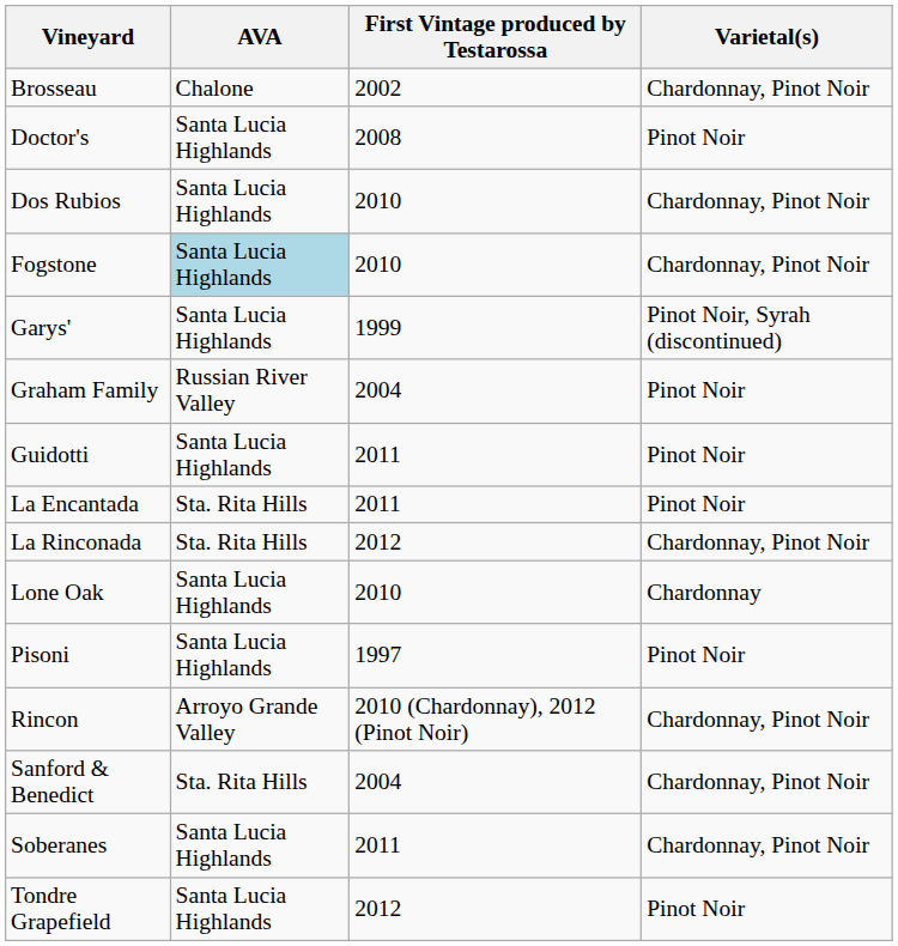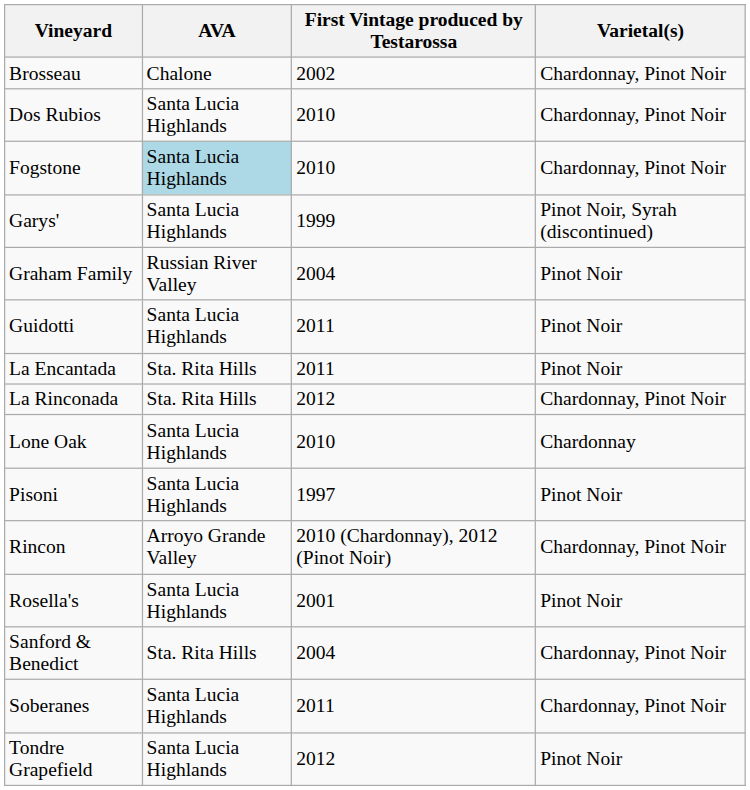 <table class="wikitable">
 <tr>
 <th>Vineyard</th>
 <th>AVA</th>
 <th>First Vintage produced by Testarossa</th>
 <th>Varietal(s)</th>
 </tr>
 <tr>
 <td>Brosseau</td>
 <td>Chalone</td>
 <td>2002</td>
 <td>Chardonnay, Pinot Noir</td>
-</tr>
-<tr>
-<td>Doctor's</td>
-<td>Santa Lucia Highlands</td>
-<td>2008</td>
-<td>Pinot Noir</td>
 </tr>
 <tr>
 <td>Dos Rubios</td>
 <td>Santa Lucia Highlands</td>
 <td>2010</td>
 <td>Chardonnay, Pinot Noir</td>
 </tr>
 <tr>
 <td>Fogstone</td>
 <td style="background: lightblue;">Santa Lucia Highlands</td>
 <td>2010</td>
 <td>Chardonnay, Pinot Noir</td>
 </tr>
 <tr>
 <td>Garys'</td>
 <td>Santa Lucia Highlands</td>
 <td>1999</td>
 <td>Pinot Noir, Syrah (discontinued)</td>
 </tr>
 <tr>
 <td>Graham Family</td>
 <td>Russian River Valley</td>
 <td>2004</td>
 <td>Pinot Noir</td>
 </tr>
 <tr>
 <td>Guidotti</td>
 <td>Santa Lucia Highlands</td>
 <td>2011</td>
 <td>Pinot Noir</td>
 </tr>
 <tr>
 <td>La Encantada</td>
 <td>Sta. Rita Hills</td>
 <td>2011</td>
 <td>Pinot Noir</td>
 </tr>
 <tr>
 <td>La Rinconada</td>
 <td>Sta. Rita Hills</td>
 <td>2012</td>
 <td>Chardonnay, Pinot Noir</td>
 </tr>
 <tr>
 <td>Lone Oak</td>
 <td>Santa Lucia Highlands</td>
 <td>2010</td>
 <td>Chardonnay</td>
 </tr>
 <tr>
 <td>Pisoni</td>
 <td>Santa Lucia Highlands</td>
 <td>1997</td>
 <td>Pinot Noir</td>
 </tr>
 <tr>
 <td>Rincon</td>
 <td>Arroyo Grande Valley</td>
 <td>2010 (Chardonnay), 2012 (Pinot Noir)</td>
 <td>Chardonnay, Pinot Noir</td>
 </tr>
 <tr>
+<td>Rosella's</td>
+<td>Santa Lucia Highlands</td>
+<td>2001</td>
+<td>Pinot Noir</td>
+</tr>
+<tr>
 <td>Sanford & Benedict</td>
 <td>Sta. Rita Hills</td>
 <td>2004</td>
 <td>Chardonnay, Pinot Noir</td>
 </tr>
 <tr>
 <td>Soberanes</td>
 <td>Santa Lucia Highlands</td>
 <td>2011</td>
 <td>Chardonnay, Pinot Noir</td>
 </tr>
 <tr>
 <td>Tondre Grapefield</td>
 <td>Santa Lucia Highlands</td>
 <td>2012</td>
 <td>Pinot Noir</td>
 </tr>
 </table>
